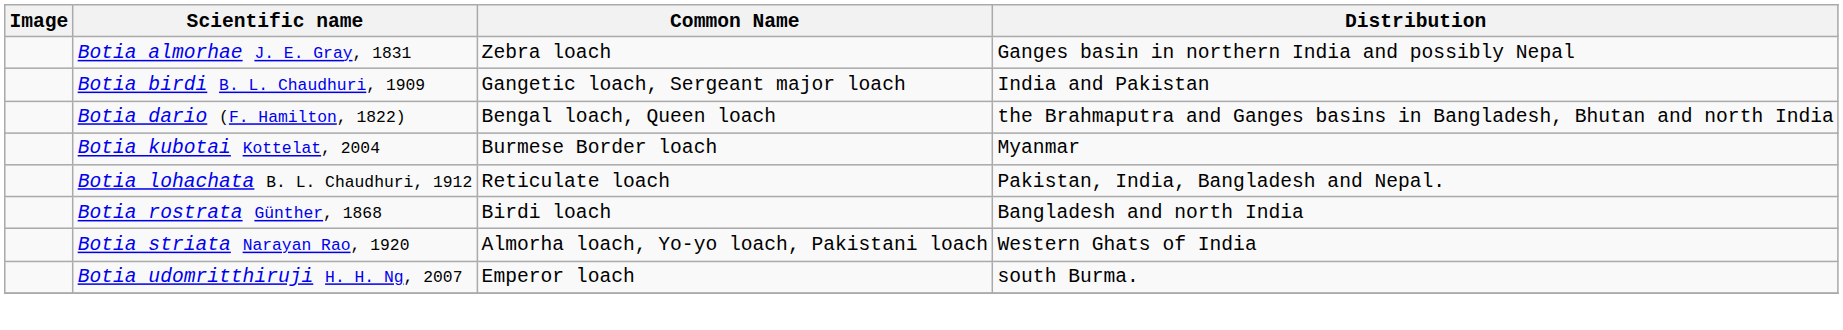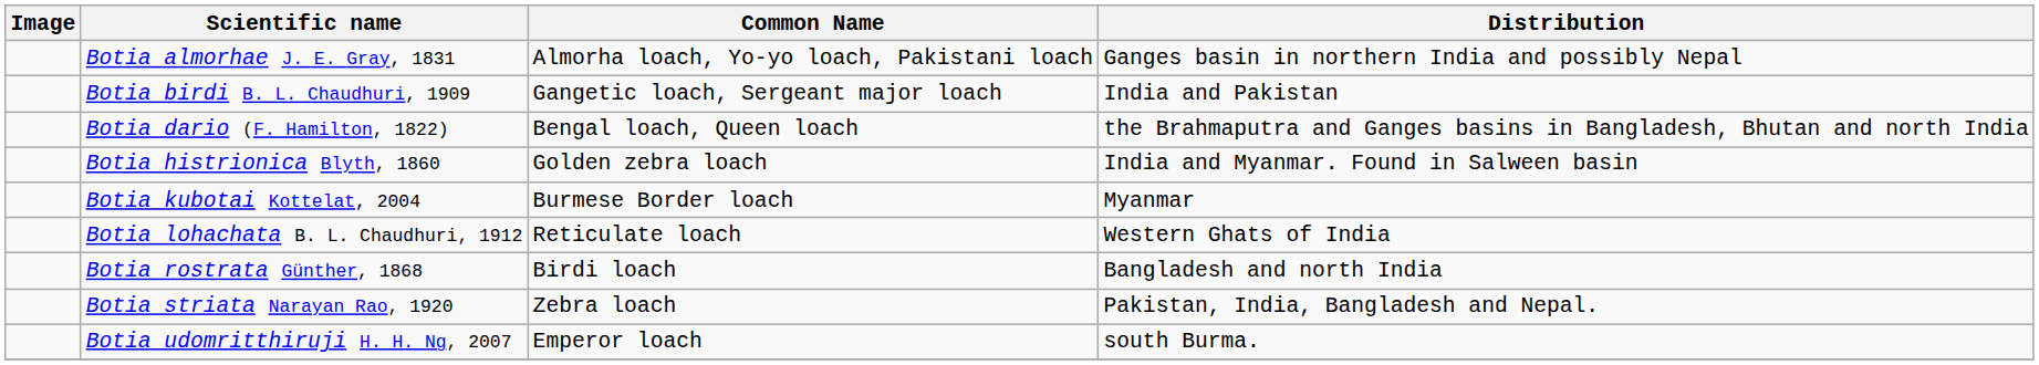 <table class="wikitable">
 <tr>
 <th>Image</th>
 <th>Scientific name</th>
 <th>Common Name</th>
 <th>Distribution</th>
 </tr>
 <tr>
 <td></td>
 <td><em><a href='#'>Botia almorhae</a></em> <small><a href='#'>J. E. Gray</a>, 1831</small></td>
-<td>Zebra loach</td>
+<td>Almorha loach, Yo-yo loach, Pakistani loach</td>
 <td>Ganges basin in northern India and possibly Nepal</td>
 </tr>
 <tr>
 <td></td>
 <td><em><a href='#'>Botia birdi</a></em> <small><a href='#'>B. L. Chaudhuri</a>, 1909</small></td>
 <td>Gangetic loach, Sergeant major loach</td>
 <td>India and Pakistan</td>
 </tr>
 <tr>
 <td></td>
 <td><em><a href='#'>Botia dario</a></em> <small>(<a href='#'>F. Hamilton</a>, 1822)</small></td>
 <td>Bengal loach, Queen loach</td>
 <td>the Brahmaputra and Ganges basins in Bangladesh, Bhutan and north India</td>
 </tr>
 <tr>
 <td></td>
+<td><em><a href='#'>Botia histrionica</a></em> <small><a href='#'>Blyth</a>, 1860</small></td>
+<td>Golden zebra loach</td>
+<td>India and Myanmar. Found in Salween basin</td>
+</tr>
+<tr>
+<td></td>
 <td><em><a href='#'>Botia kubotai</a></em> <small><a href='#'>Kottelat</a>, 2004</small></td>
 <td>Burmese Border loach</td>
 <td>Myanmar</td>
 </tr>
 <tr>
 <td></td>
 <td><em><a href='#'>Botia lohachata</a></em> <small>B. L. Chaudhuri, 1912</small></td>
 <td>Reticulate loach</td>
-<td>Pakistan, India, Bangladesh and Nepal.</td>
+<td>Western Ghats of India</td>
 </tr>
 <tr>
 <td></td>
 <td><em><a href='#'>Botia rostrata</a></em> <small><a href='#'>Günther</a>, 1868</small></td>
 <td>Birdi loach</td>
 <td>Bangladesh and north India</td>
 </tr>
 <tr>
 <td></td>
 <td><em><a href='#'>Botia striata</a></em> <small><a href='#'>Narayan Rao</a>, 1920</small></td>
-<td>Almorha loach, Yo-yo loach, Pakistani loach</td>
-<td>Western Ghats of India</td>
+<td>Zebra loach</td>
+<td>Pakistan, India, Bangladesh and Nepal.</td>
 </tr>
 <tr>
 <td></td>
 <td><em><a href='#'>Botia udomritthiruji</a></em> <small><a href='#'>H. H. Ng</a>, 2007</small></td>
 <td>Emperor loach</td>
 <td>south Burma.</td>
 </tr>
 <tr>
 </tr>
 </table>
